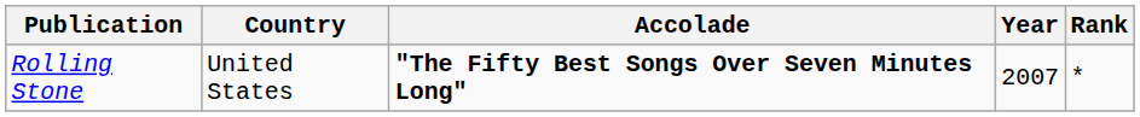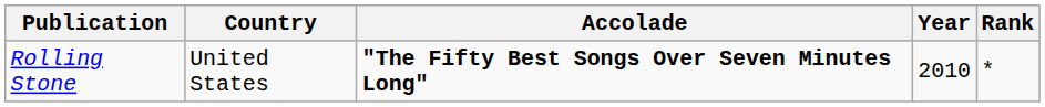 <table class="wikitable" border="1">
 <tr>
 <th>Publication</th>
 <th>Country</th>
 <th>Accolade</th>
 <th>Year</th>
 <th>Rank</th>
 </tr>
 <tr>
 <td><em><a href='#'>Rolling Stone</a></em></td>
 <td>United States</td>
 <td><strong>"The Fifty Best Songs Over Seven Minutes Long"</strong></td>
-<td>2007</td>
+<td>2010</td>
 <td>*</td>
 </tr>
 </table>
